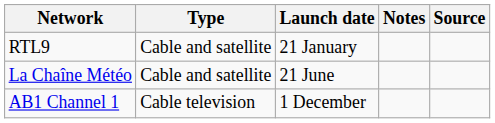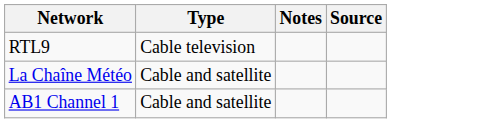 <table class="wikitable sortable">
 <tr>
 <th>Network</th>
 <th>Type</th>
-<th>Launch date</th>
 <th>Notes</th>
 <th>Source</th>
 </tr>
 <tr>
 <td>RTL9</td>
-<td>Cable and satellite</td>
-<td>21 January</td>
+<td>Cable television</td>
 <td></td>
 <td></td>
 </tr>
 <tr>
 <td><a href='#'>La Chaîne Météo</a></td>
 <td>Cable and satellite</td>
-<td>21 June</td>
 <td></td>
 <td></td>
 </tr>
 <tr>
 <td><a href='#'>AB1 Channel 1</a></td>
-<td>Cable television</td>
-<td>1 December</td>
+<td>Cable and satellite</td>
 <td></td>
 <td></td>
 </tr>
 </table>
